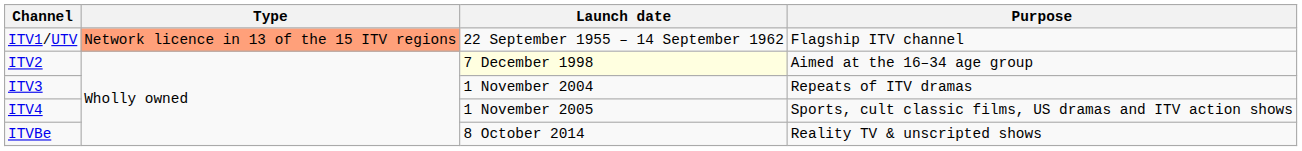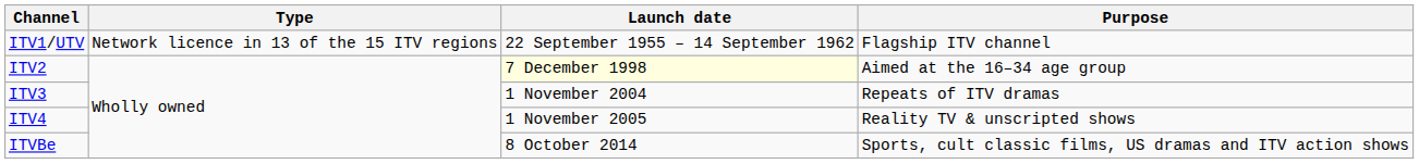 <table class="wikitable">
 <tr>
 <th>Channel</th>
 <th>Type</th>
 <th>Launch date</th>
 <th>Purpose</th>
 </tr>
 <tr>
 <td><a href='#'>ITV1</a>/<a href='#'>UTV</a></td>
-<td style="background: lightsalmon;">Network licence in 13 of the 15 ITV regions</td>
+<td>Network licence in 13 of the 15 ITV regions</td>
 <td>22 September 1955 – 14 September 1962</td>
 <td>Flagship ITV channel</td>
 </tr>
 <tr>
 <td><a href='#'>ITV2</a></td>
 <td rowspan="4">Wholly owned</td>
 <td style="background: lightyellow;">7 December 1998</td>
 <td>Aimed at the 16–34 age group</td>
 </tr>
 <tr>
 <td><a href='#'>ITV3</a></td>
 <td>1 November 2004</td>
 <td>Repeats of ITV dramas</td>
 </tr>
 <tr>
 <td><a href='#'>ITV4</a></td>
 <td>1 November 2005</td>
-<td>Sports, cult classic films, US dramas and ITV action shows</td>
+<td>Reality TV & unscripted shows</td>
 </tr>
 <tr>
 <td><a href='#'>ITVBe</a></td>
 <td>8 October 2014</td>
-<td>Reality TV & unscripted shows</td>
+<td>Sports, cult classic films, US dramas and ITV action shows</td>
 </tr>
 </table>
